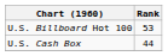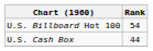 <table class="wikitable">
 <tr>
 <th>Chart (1960)</th>
 <th>Rank</th>
 </tr>
 <tr>
 <td>U.S. <em>Billboard</em> Hot 100</td>
-<td style="text-align:center;">53</td>
+<td style="text-align:center;">54</td>
 </tr>
 <tr>
 <td>U.S. <em>Cash Box</em></td>
 <td style="text-align:center;">44</td>
 </tr>
 <tr>
 </tr>
 </table>
